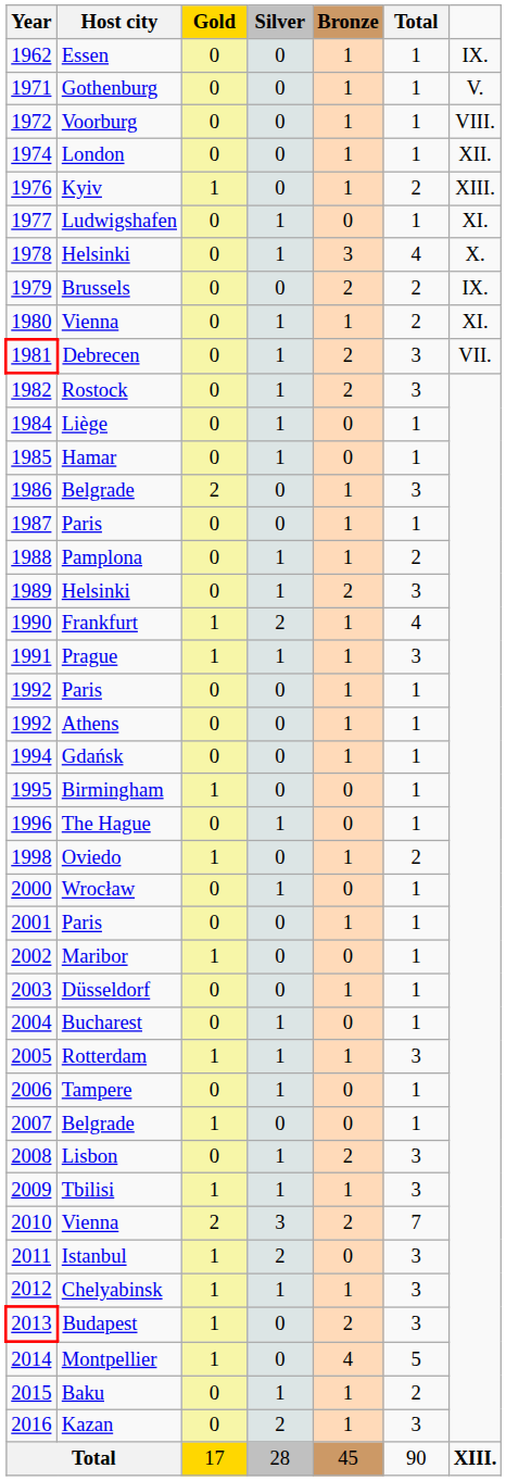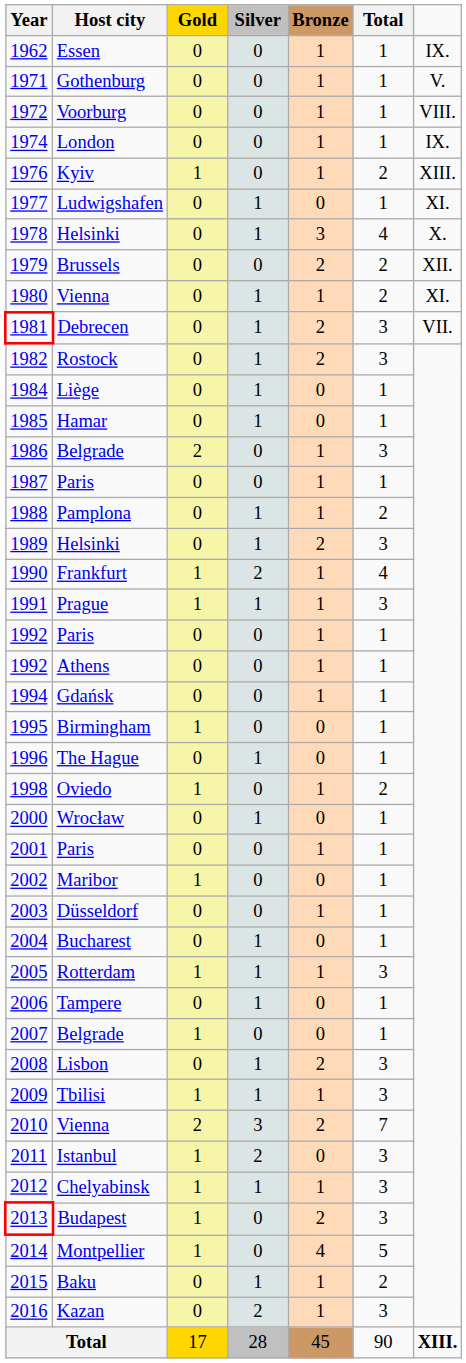 <table class="wikitable" style="text-align:center; font-size:90%;">
 <tr>
 <th>Year</th>
 <th>Host city</th>
 <td width=40 bgcolor=gold align="center"><strong>Gold</strong></td>
 <td width=40 bgcolor=silver align="center"><strong>Silver</strong></td>
 <td width=4 bgcolor=#cc9966 align="center"><strong>Bronze</strong></td>
 <th width=40>Total</th>
 </tr>
 <tr align="center">
 <td><a href='#'>1962</a></td>
 <td align="left"> <a href='#'>Essen</a></td>
 <td style="background:#F7F6A8;">0</td>
 <td style="background:#DCE5E5;">0</td>
 <td style="background:#FFDAB9;">1</td>
 <td>1</td>
 <td>IX.</td>
 </tr>
 <tr align="center">
 <td><a href='#'>1971</a></td>
 <td align="left"> <a href='#'>Gothenburg</a></td>
 <td style="background:#F7F6A8;">0</td>
 <td style="background:#DCE5E5;">0</td>
 <td style="background:#FFDAB9;">1</td>
 <td>1</td>
 <td>V.</td>
 </tr>
 <tr align="center">
 <td><a href='#'>1972</a></td>
 <td align="left"> <a href='#'>Voorburg</a></td>
 <td style="background:#F7F6A8;">0</td>
 <td style="background:#DCE5E5;">0</td>
 <td style="background:#FFDAB9;">1</td>
 <td>1</td>
 <td>VIII.</td>
 </tr>
 <tr align="center">
 <td><a href='#'>1974</a></td>
 <td align="left"> <a href='#'>London</a></td>
 <td style="background:#F7F6A8;">0</td>
 <td style="background:#DCE5E5;">0</td>
 <td style="background:#FFDAB9;">1</td>
 <td>1</td>
-<td>XII.</td>
+<td>IX.</td>
 </tr>
 <tr align="center">
 <td><a href='#'>1976</a></td>
 <td align="left"> <a href='#'>Kyiv</a></td>
 <td style="background:#F7F6A8;">1</td>
 <td style="background:#DCE5E5;">0</td>
 <td style="background:#FFDAB9;">1</td>
 <td>2</td>
 <td>XIII.</td>
 </tr>
 <tr align="center">
 <td><a href='#'>1977</a></td>
 <td align="left"> <a href='#'>Ludwigshafen</a></td>
 <td style="background:#F7F6A8;">0</td>
 <td style="background:#DCE5E5;">1</td>
 <td style="background:#FFDAB9;">0</td>
 <td>1</td>
 <td>XI.</td>
 </tr>
 <tr align="center">
 <td><a href='#'>1978</a></td>
 <td align="left"> <a href='#'>Helsinki</a></td>
 <td style="background:#F7F6A8;">0</td>
 <td style="background:#DCE5E5;">1</td>
 <td style="background:#FFDAB9;">3</td>
 <td>4</td>
 <td>X.</td>
 </tr>
 <tr align="center">
 <td><a href='#'>1979</a></td>
 <td align="left"> <a href='#'>Brussels</a></td>
 <td style="background:#F7F6A8;">0</td>
 <td style="background:#DCE5E5;">0</td>
 <td style="background:#FFDAB9;">2</td>
 <td>2</td>
-<td>IX.</td>
+<td>XII.</td>
 </tr>
 <tr align="center">
 <td><a href='#'>1980</a></td>
 <td align="left"> <a href='#'>Vienna</a></td>
 <td style="background:#F7F6A8;">0</td>
 <td style="background:#DCE5E5;">1</td>
 <td style="background:#FFDAB9;">1</td>
 <td>2</td>
 <td>XI.</td>
 </tr>
 <tr align="center">
 <td style="border: 2px solid red"><a href='#'>1981</a></td>
 <td align="left"> <a href='#'>Debrecen</a></td>
 <td style="background:#F7F6A8;">0</td>
 <td style="background:#DCE5E5;">1</td>
 <td style="background:#FFDAB9;">2</td>
 <td>3</td>
 <td>VII.</td>
 </tr>
 <tr align="center">
 <td><a href='#'>1982</a></td>
 <td align="left"> <a href='#'>Rostock</a></td>
 <td style="background:#F7F6A8;">0</td>
 <td style="background:#DCE5E5;">1</td>
 <td style="background:#FFDAB9;">2</td>
 <td>3</td>
 </tr>
 <tr align="center">
 <td><a href='#'>1984</a></td>
 <td align="left"> <a href='#'>Liège</a></td>
 <td style="background:#F7F6A8;">0</td>
 <td style="background:#DCE5E5;">1</td>
 <td style="background:#FFDAB9;">0</td>
 <td>1</td>
 </tr>
 <tr align="center">
 <td><a href='#'>1985</a></td>
 <td align="left"> <a href='#'>Hamar</a></td>
 <td style="background:#F7F6A8;">0</td>
 <td style="background:#DCE5E5;">1</td>
 <td style="background:#FFDAB9;">0</td>
 <td>1</td>
 </tr>
 <tr align="center">
 <td><a href='#'>1986</a></td>
 <td align="left"> <a href='#'>Belgrade</a></td>
 <td style="background:#F7F6A8;">2</td>
 <td style="background:#DCE5E5;">0</td>
 <td style="background:#FFDAB9;">1</td>
 <td>3</td>
 </tr>
 <tr align="center">
 <td><a href='#'>1987</a></td>
 <td align="left"> <a href='#'>Paris</a></td>
 <td style="background:#F7F6A8;">0</td>
 <td style="background:#DCE5E5;">0</td>
 <td style="background:#FFDAB9;">1</td>
 <td>1</td>
 </tr>
 <tr align="center">
 <td><a href='#'>1988</a></td>
 <td align="left"> <a href='#'>Pamplona</a></td>
 <td style="background:#F7F6A8;">0</td>
 <td style="background:#DCE5E5;">1</td>
 <td style="background:#FFDAB9;">1</td>
 <td>2</td>
 </tr>
 <tr align="center">
 <td><a href='#'>1989</a></td>
 <td align="left"> <a href='#'>Helsinki</a></td>
 <td style="background:#F7F6A8;">0</td>
 <td style="background:#DCE5E5;">1</td>
 <td style="background:#FFDAB9;">2</td>
 <td>3</td>
 </tr>
 <tr align="center">
 <td><a href='#'>1990</a></td>
 <td align="left"> <a href='#'>Frankfurt</a></td>
 <td style="background:#F7F6A8;">1</td>
 <td style="background:#DCE5E5;">2</td>
 <td style="background:#FFDAB9;">1</td>
 <td>4</td>
 </tr>
 <tr align="center">
 <td><a href='#'>1991</a></td>
 <td align="left"> <a href='#'>Prague</a></td>
 <td style="background:#F7F6A8;">1</td>
 <td style="background:#DCE5E5;">1</td>
 <td style="background:#FFDAB9;">1</td>
 <td>3</td>
 </tr>
 <tr align="center">
 <td><a href='#'>1992</a></td>
 <td align="left"> <a href='#'>Paris</a></td>
 <td style="background:#F7F6A8;">0</td>
 <td style="background:#DCE5E5;">0</td>
 <td style="background:#FFDAB9;">1</td>
 <td>1</td>
 </tr>
 <tr align="center">
 <td><a href='#'>1992</a></td>
 <td align="left"> <a href='#'>Athens</a></td>
 <td style="background:#F7F6A8;">0</td>
 <td style="background:#DCE5E5;">0</td>
 <td style="background:#FFDAB9;">1</td>
 <td>1</td>
 </tr>
 <tr align="center">
 <td><a href='#'>1994</a></td>
 <td align="left"> <a href='#'>Gdańsk</a></td>
 <td style="background:#F7F6A8;">0</td>
 <td style="background:#DCE5E5;">0</td>
 <td style="background:#FFDAB9;">1</td>
 <td>1</td>
 </tr>
 <tr align="center">
 <td><a href='#'>1995</a></td>
 <td align="left"> <a href='#'>Birmingham</a></td>
 <td style="background:#F7F6A8;">1</td>
 <td style="background:#DCE5E5;">0</td>
 <td style="background:#FFDAB9;">0</td>
 <td>1</td>
 </tr>
 <tr align="center">
 <td><a href='#'>1996</a></td>
 <td align="left"> <a href='#'>The Hague</a></td>
 <td style="background:#F7F6A8;">0</td>
 <td style="background:#DCE5E5;">1</td>
 <td style="background:#FFDAB9;">0</td>
 <td>1</td>
 </tr>
 <tr align="center">
 <td><a href='#'>1998</a></td>
 <td align="left"> <a href='#'>Oviedo</a></td>
 <td style="background:#F7F6A8;">1</td>
 <td style="background:#DCE5E5;">0</td>
 <td style="background:#FFDAB9;">1</td>
 <td>2</td>
 </tr>
 <tr align="center">
 <td><a href='#'>2000</a></td>
 <td align="left"> <a href='#'>Wrocław</a></td>
 <td style="background:#F7F6A8;">0</td>
 <td style="background:#DCE5E5;">1</td>
 <td style="background:#FFDAB9;">0</td>
 <td>1</td>
 </tr>
 <tr align="center">
 <td><a href='#'>2001</a></td>
 <td align="left"> <a href='#'>Paris</a></td>
 <td style="background:#F7F6A8;">0</td>
 <td style="background:#DCE5E5;">0</td>
 <td style="background:#FFDAB9;">1</td>
 <td>1</td>
 </tr>
 <tr align="center">
 <td><a href='#'>2002</a></td>
 <td align="left"> <a href='#'>Maribor</a></td>
 <td style="background:#F7F6A8;">1</td>
 <td style="background:#DCE5E5;">0</td>
 <td style="background:#FFDAB9;">0</td>
 <td>1</td>
 </tr>
 <tr align="center">
 <td><a href='#'>2003</a></td>
 <td align="left"> <a href='#'>Düsseldorf</a></td>
 <td style="background:#F7F6A8;">0</td>
 <td style="background:#DCE5E5;">0</td>
 <td style="background:#FFDAB9;">1</td>
 <td>1</td>
 </tr>
 <tr align="center">
 <td><a href='#'>2004</a></td>
 <td align="left"> <a href='#'>Bucharest</a></td>
 <td style="background:#F7F6A8;">0</td>
 <td style="background:#DCE5E5;">1</td>
 <td style="background:#FFDAB9;">0</td>
 <td>1</td>
 </tr>
 <tr align="center">
 <td><a href='#'>2005</a></td>
 <td align="left"> <a href='#'>Rotterdam</a></td>
 <td style="background:#F7F6A8;">1</td>
 <td style="background:#DCE5E5;">1</td>
 <td style="background:#FFDAB9;">1</td>
 <td>3</td>
 </tr>
 <tr align="center">
 <td><a href='#'>2006</a></td>
 <td align="left"> <a href='#'>Tampere</a></td>
 <td style="background:#F7F6A8;">0</td>
 <td style="background:#DCE5E5;">1</td>
 <td style="background:#FFDAB9;">0</td>
 <td>1</td>
 </tr>
 <tr align="center">
 <td><a href='#'>2007</a></td>
 <td align="left"> <a href='#'>Belgrade</a></td>
 <td style="background:#F7F6A8;">1</td>
 <td style="background:#DCE5E5;">0</td>
 <td style="background:#FFDAB9;">0</td>
 <td>1</td>
 </tr>
 <tr align="center">
 <td><a href='#'>2008</a></td>
 <td align="left"> <a href='#'>Lisbon</a></td>
 <td style="background:#F7F6A8;">0</td>
 <td style="background:#DCE5E5;">1</td>
 <td style="background:#FFDAB9;">2</td>
 <td>3</td>
 </tr>
 <tr align="center">
 <td><a href='#'>2009</a></td>
 <td align="left"> <a href='#'>Tbilisi</a></td>
 <td style="background:#F7F6A8;">1</td>
 <td style="background:#DCE5E5;">1</td>
 <td style="background:#FFDAB9;">1</td>
 <td>3</td>
 </tr>
 <tr align="center">
 <td><a href='#'>2010</a></td>
 <td align="left"> <a href='#'>Vienna</a></td>
 <td style="background:#F7F6A8;">2</td>
 <td style="background:#DCE5E5;">3</td>
 <td style="background:#FFDAB9;">2</td>
 <td>7</td>
 </tr>
 <tr align="center">
 <td><a href='#'>2011</a></td>
 <td align="left"> <a href='#'>Istanbul</a></td>
 <td style="background:#F7F6A8;">1</td>
 <td style="background:#DCE5E5;">2</td>
 <td style="background:#FFDAB9;">0</td>
 <td>3</td>
 </tr>
 <tr align="center">
 <td><a href='#'>2012</a></td>
 <td align="left"> <a href='#'>Chelyabinsk</a></td>
 <td style="background:#F7F6A8;">1</td>
 <td style="background:#DCE5E5;">1</td>
 <td style="background:#FFDAB9;">1</td>
 <td>3</td>
 </tr>
 <tr align="center">
 <td style="border: 2px solid red"><a href='#'>2013</a></td>
 <td align="left"> <a href='#'>Budapest</a></td>
 <td style="background:#F7F6A8;">1</td>
 <td style="background:#DCE5E5;">0</td>
 <td style="background:#FFDAB9;">2</td>
 <td>3</td>
 </tr>
 <tr align="center">
 <td><a href='#'>2014</a></td>
 <td align="left"> <a href='#'>Montpellier</a></td>
 <td style="background:#F7F6A8;">1</td>
 <td style="background:#DCE5E5;">0</td>
 <td style="background:#FFDAB9;">4</td>
 <td>5</td>
 </tr>
 <tr align="center">
 <td><a href='#'>2015</a></td>
 <td align="left"> <a href='#'>Baku</a></td>
 <td style="background:#F7F6A8;">0</td>
 <td style="background:#DCE5E5;">1</td>
 <td style="background:#FFDAB9;">1</td>
 <td>2</td>
 </tr>
 <tr align="center">
 <td><a href='#'>2016</a></td>
 <td align="left"> <a href='#'>Kazan</a></td>
 <td style="background:#F7F6A8;">0</td>
 <td style="background:#DCE5E5;">2</td>
 <td style="background:#FFDAB9;">1</td>
 <td>3</td>
 </tr>
 <tr align="center">
 <th colspan=2>Total</th>
 <td style="background:gold;">17</td>
 <td style="background:silver;">28</td>
 <td style="background:#CC9966;">45</td>
 <td>90</td>
 <td><strong>XIII.</strong></td>
 </tr>
 </table>
